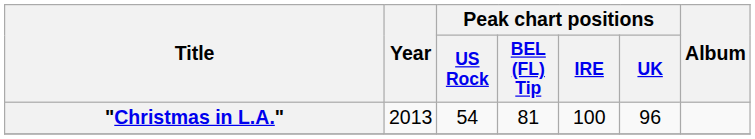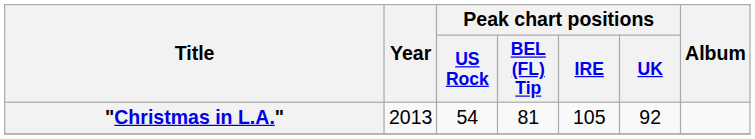 <table class="wikitable plainrowheaders" style="text-align:center;">
 <tr>
 <th scope="col" rowspan="2" style="width:19em;">Title</th>
 <th scope="col" rowspan="2">Year</th>
 <th scope="col" colspan="4">Peak chart positions</th>
 <th scope="col" rowspan="2">Album</th>
 </tr>
 <tr>
 <th scope="col" style="width:3em;font-size:90%;"><a href='#'>US<br>Rock</a><br></th>
 <th scope="col" style="width:3em;font-size:90%;"><a href='#'>BEL<br>(FL)<br>Tip</a><br></th>
 <th scope="col" style="width:3em;font-size:90%;"><a href='#'>IRE</a><br></th>
 <th scope="col" style="width:3em;font-size:90%;"><a href='#'>UK</a><br></th>
 </tr>
 <tr>
 <th scope="row">"<a href='#'>Christmas in L.A.</a>"<br></th>
 <td>2013</td>
 <td>54</td>
 <td>81</td>
-<td>100</td>
-<td>96</td>
+<td>105</td>
+<td>92</td>
 <td></td>
 </tr>
 <tr>
 </tr>
 </table>
